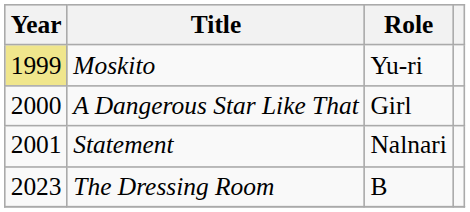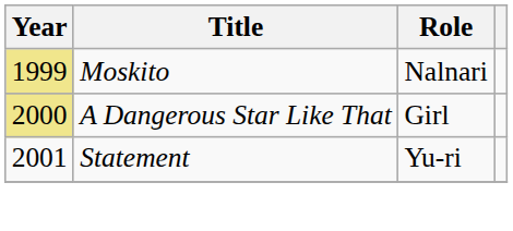 <table class="wikitable sortable">
 <tr>
 <th>Year</th>
 <th>Title</th>
 <th>Role</th>
 <th scope="col" class="unsortable"></th>
 </tr>
 <tr>
 <td style="background: khaki;">1999</td>
 <td><em>Moskito</em> </td>
-<td>Yu-ri</td>
+<td>Nalnari</td>
 <td></td>
 </tr>
 <tr>
-<td>2000</td>
+<td style="background: khaki;">2000</td>
 <td><em>A Dangerous Star Like That</em> </td>
 <td>Girl</td>
 <td></td>
 </tr>
 <tr>
 <td>2001</td>
 <td><em>Statement</em> </td>
-<td>Nalnari</td>
+<td>Yu-ri</td>
 <td></td>
-</tr>
-<tr>
-<td>2023</td>
-<td><em>The Dressing Room</em> </td>
-<td>B</td>
-<td style="text-align:center"></td>
 </tr>
 <tr>
 </tr>
 </table>
